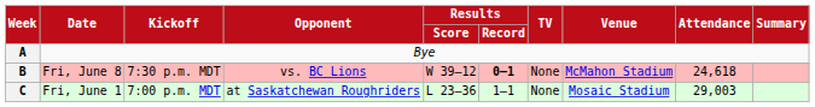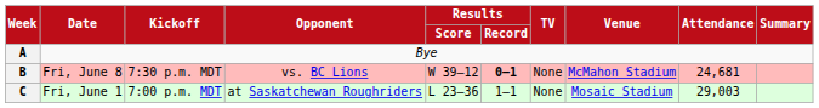 <table class="wikitable" style="font-size: 95%;">
 <tr>
 <th style="background:#BD0D18;color:#FFFFFF;" rowspan=2>Week</th>
 <th style="background:#BD0D18;color:#FFFFFF;" rowspan=2>Date</th>
 <th style="background:#BD0D18;color:#FFFFFF;" rowspan=2>Kickoff</th>
 <th style="background:#BD0D18;color:#FFFFFF;" rowspan=2>Opponent</th>
 <th style="background:#BD0D18;color:#FFFFFF;" colspan=2>Results</th>
 <th style="background:#BD0D18;color:#FFFFFF;" rowspan=2>TV</th>
 <th style="background:#BD0D18;color:#FFFFFF;" rowspan=2>Venue</th>
 <th style="background:#BD0D18;color:#FFFFFF;" rowspan=2>Attendance</th>
 <th style="background:#BD0D18;color:#FFFFFF;" rowspan=2>Summary</th>
 </tr>
 <tr>
 <th style="background:#BD0D18;color:#FFFFFF;">Score</th>
 <th style="background:#BD0D18;color:#FFFFFF;">Record</th>
 </tr>
 <tr style= bgcolor="ffffff">
 <th align="center"><strong>A</strong></th>
 <td colspan=9 align="center" valign="middle"><em>Bye</em></td>
 </tr>
 <tr align="center" bgcolor="#ffbbbb">
 <th align="center"><strong>B</strong></th>
 <td align="center">Fri, June 8</td>
 <td align="center">7:30 p.m. MDT</td>
 <td align="center">vs. <a href='#'>BC Lions</a></td>
 <td align="center">W 39–12</td>
 <td align="center"><strong>0–1</strong></td>
 <td align="center">None</td>
 <td align="center"><a href='#'>McMahon Stadium</a></td>
-<td align="center">24,618</td>
+<td align="center">24,681</td>
 <td align="center"></td>
 </tr>
 <tr align="center" bgcolor="#ddffdd">
 <th align="center"><strong>C</strong></th>
 <td align="center">Fri, June 1</td>
 <td align="center">7:00 p.m. <a href='#'>MDT</a></td>
 <td align="center">at <a href='#'>Saskatchewan Roughriders</a></td>
 <td align="center">L 23–36</td>
 <td align="center">1–1</td>
 <td align="center">None</td>
 <td align="center"><a href='#'>Mosaic Stadium</a></td>
 <td align="center">29,003</td>
 <td align="center"></td>
 </tr>
 </table>
